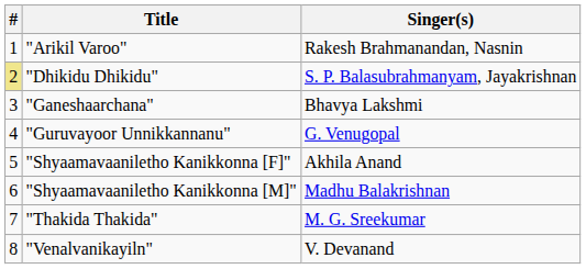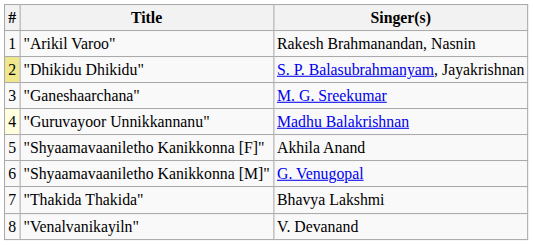 <table class="wikitable" style="font-size:95%;">
 <tr>
 <th>#</th>
 <th>Title</th>
 <th>Singer(s)</th>
 </tr>
 <tr>
 <td>1</td>
 <td>"Arikil Varoo"</td>
 <td>Rakesh Brahmanandan, Nasnin</td>
 </tr>
 <tr>
 <td style="background: khaki;">2</td>
 <td>"Dhikidu Dhikidu"</td>
 <td><a href='#'>S. P. Balasubrahmanyam</a>, Jayakrishnan</td>
 </tr>
 <tr>
 <td>3</td>
 <td>"Ganeshaarchana"</td>
-<td>Bhavya Lakshmi</td>
+<td><a href='#'>M. G. Sreekumar</a></td>
 </tr>
 <tr>
-<td>4</td>
+<td style="background: lightyellow;">4</td>
 <td>"Guruvayoor Unnikkannanu"</td>
-<td><a href='#'>G. Venugopal</a></td>
+<td><a href='#'>Madhu Balakrishnan</a></td>
 </tr>
 <tr>
 <td>5</td>
 <td>"Shyaamavaaniletho Kanikkonna [F]"</td>
 <td>Akhila Anand</td>
 </tr>
 <tr>
 <td>6</td>
 <td>"Shyaamavaaniletho Kanikkonna [M]"</td>
-<td><a href='#'>Madhu Balakrishnan</a></td>
+<td><a href='#'>G. Venugopal</a></td>
 </tr>
 <tr>
 <td>7</td>
 <td>"Thakida Thakida"</td>
-<td><a href='#'>M. G. Sreekumar</a></td>
+<td>Bhavya Lakshmi</td>
 </tr>
 <tr>
 <td>8</td>
 <td>"Venalvanikayiln"</td>
 <td>V. Devanand</td>
 </tr>
 </table>
